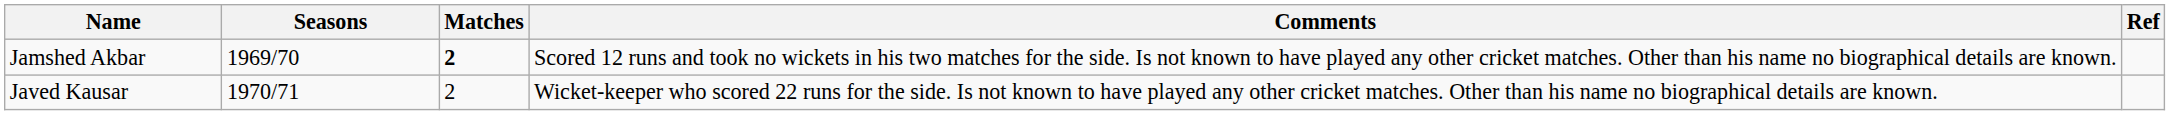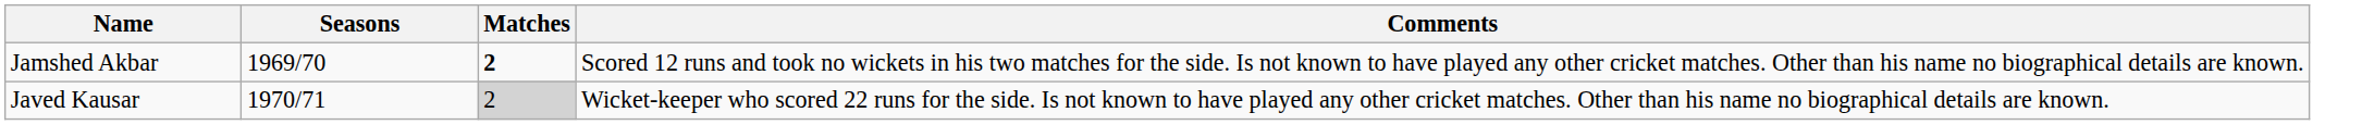 <table class="wikitable">
 <tr>
 <th style="width:150px">Name</th>
 <th style="width:150px">Seasons</th>
 <th>Matches</th>
 <th>Comments</th>
-<th>Ref</th>
 </tr>
 <tr>
 <td>Jamshed Akbar</td>
 <td>1969/70</td>
 <td><strong>2</strong></td>
 <td>Scored 12 runs and took no wickets in his two matches for the side. Is not known to have played any other cricket matches. Other than his name no biographical details are known.</td>
-<td></td>
 </tr>
 <tr>
 <td>Javed Kausar</td>
 <td>1970/71</td>
-<td>2</td>
+<td style="background: lightgrey;">2</td>
 <td>Wicket-keeper who scored 22 runs for the side. Is not known to have played any other cricket matches. Other than his name no biographical details are known.</td>
-<td></td>
 </tr>
 </table>
